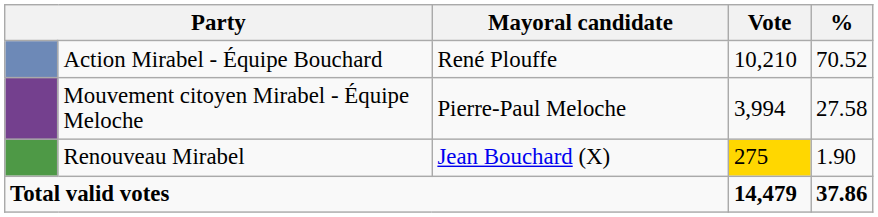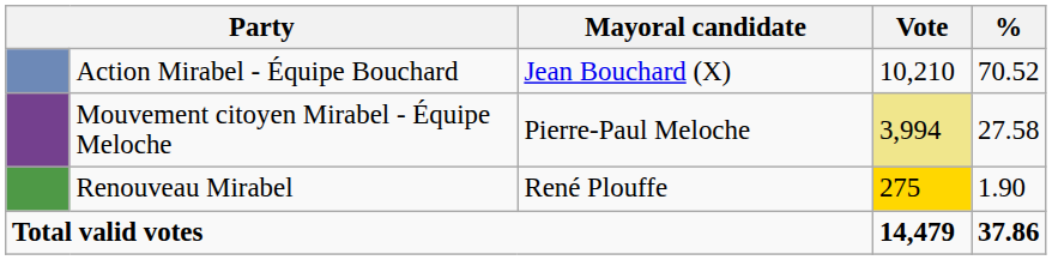 <table class="wikitable">
 <tr>
 <th bgcolor="#DDDDFF" width="230px" colspan="2">Party</th>
 <th bgcolor="#DDDDFF" width="200px">Mayoral candidate</th>
 <th bgcolor="#DDDDFF" width="50px">Vote</th>
 <th bgcolor="#DDDDFF" width="30px">%</th>
 </tr>
 <tr>
 <td bgcolor=#6D89B7 width="30px"> </td>
 <td>Action Mirabel - Équipe Bouchard</td>
-<td>René Plouffe</td>
+<td><a href='#'>Jean Bouchard</a> (X)</td>
 <td>10,210</td>
 <td>70.52</td>
 </tr>
 <tr>
 <td bgcolor=#74408E width="30px"> </td>
 <td>Mouvement citoyen Mirabel - Équipe Meloche</td>
 <td>Pierre-Paul Meloche</td>
-<td>3,994</td>
+<td style="background: khaki;">3,994</td>
 <td>27.58</td>
 </tr>
 <tr>
 <td bgcolor=#4E9946 width="30px"> </td>
 <td>Renouveau Mirabel</td>
-<td><a href='#'>Jean Bouchard</a> (X)</td>
+<td>René Plouffe</td>
 <td style="background: gold;">275</td>
 <td>1.90</td>
 </tr>
 <tr>
 <td colspan="3"><strong>Total valid votes</strong></td>
 <td><strong>14,479</strong></td>
 <td><strong>37.86</strong></td>
 </tr>
 </table>
